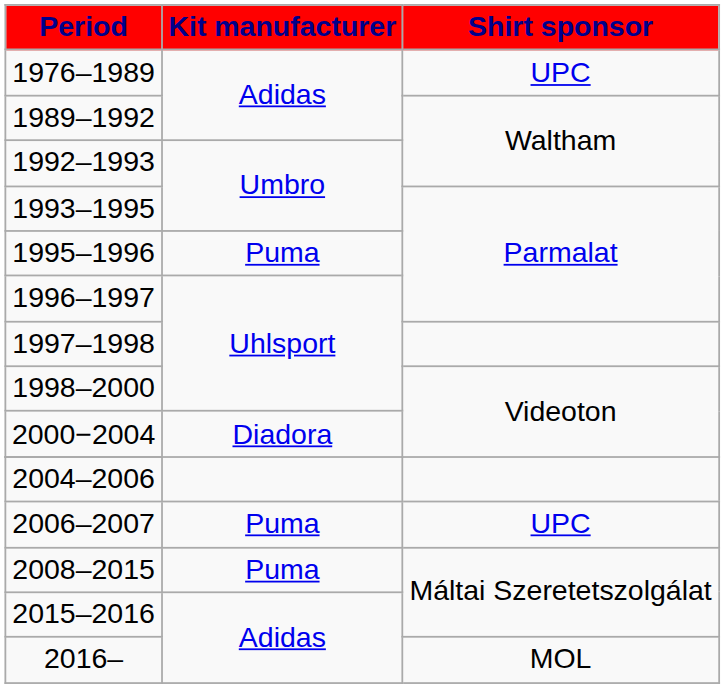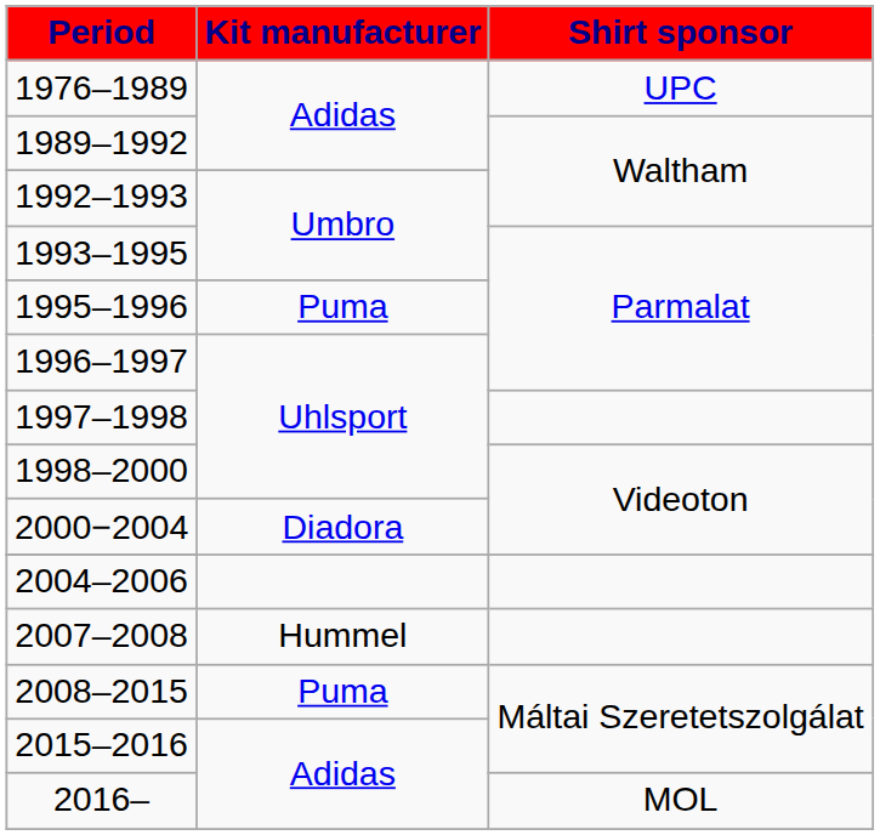 <table class="wikitable" style="text-align:center;margin-left:1em">
 <tr>
 <th style="color:#00008B; background:#FF0000">Period</th>
 <th style="color:#00008B; background:#FF0000">Kit manufacturer</th>
 <th style="color:#00008B; background:#FF0000">Shirt sponsor</th>
 </tr>
 <tr>
 <td>1976–1989</td>
 <td rowspan="2"><a href='#'>Adidas</a></td>
 <td><a href='#'>UPC</a></td>
 </tr>
 <tr>
 <td>1989–1992</td>
 <td rowspan="2">Waltham</td>
 </tr>
 <tr>
 <td>1992–1993</td>
 <td rowspan="2"><a href='#'>Umbro</a></td>
 </tr>
 <tr>
 <td>1993–1995</td>
 <td rowspan="3"><a href='#'>Parmalat</a></td>
 </tr>
 <tr>
 <td>1995–1996</td>
 <td><a href='#'>Puma</a></td>
 </tr>
 <tr>
 <td>1996–1997</td>
 <td rowspan="3"><a href='#'>Uhlsport</a></td>
 </tr>
 <tr>
 <td>1997–1998</td>
 <td></td>
 </tr>
 <tr>
 <td>1998–2000</td>
 <td rowspan="2">Videoton</td>
 </tr>
 <tr>
 <td>2000−2004</td>
 <td rowspan="2"><a href='#'>Diadora</a></td>
 </tr>
 <tr>
 </tr>
 <tr>
 <td>2004–2006</td>
 <td></td>
 </tr>
 <tr>
-<td>2006–2007</td>
-<td><a href='#'>Puma</a></td>
-<td><a href='#'>UPC</a></td>
+<td>2007–2008</td>
+<td>Hummel</td>
+<td></td>
 </tr>
 <tr>
 <td>2008–2015</td>
 <td><a href='#'>Puma</a></td>
 <td rowspan="2">Máltai Szeretetszolgálat</td>
 </tr>
 <tr>
 <td>2015–2016</td>
 <td rowspan="2"><a href='#'>Adidas</a></td>
 </tr>
 <tr>
 <td>2016–</td>
 <td rowspan="2">MOL</td>
 </tr>
 </table>
